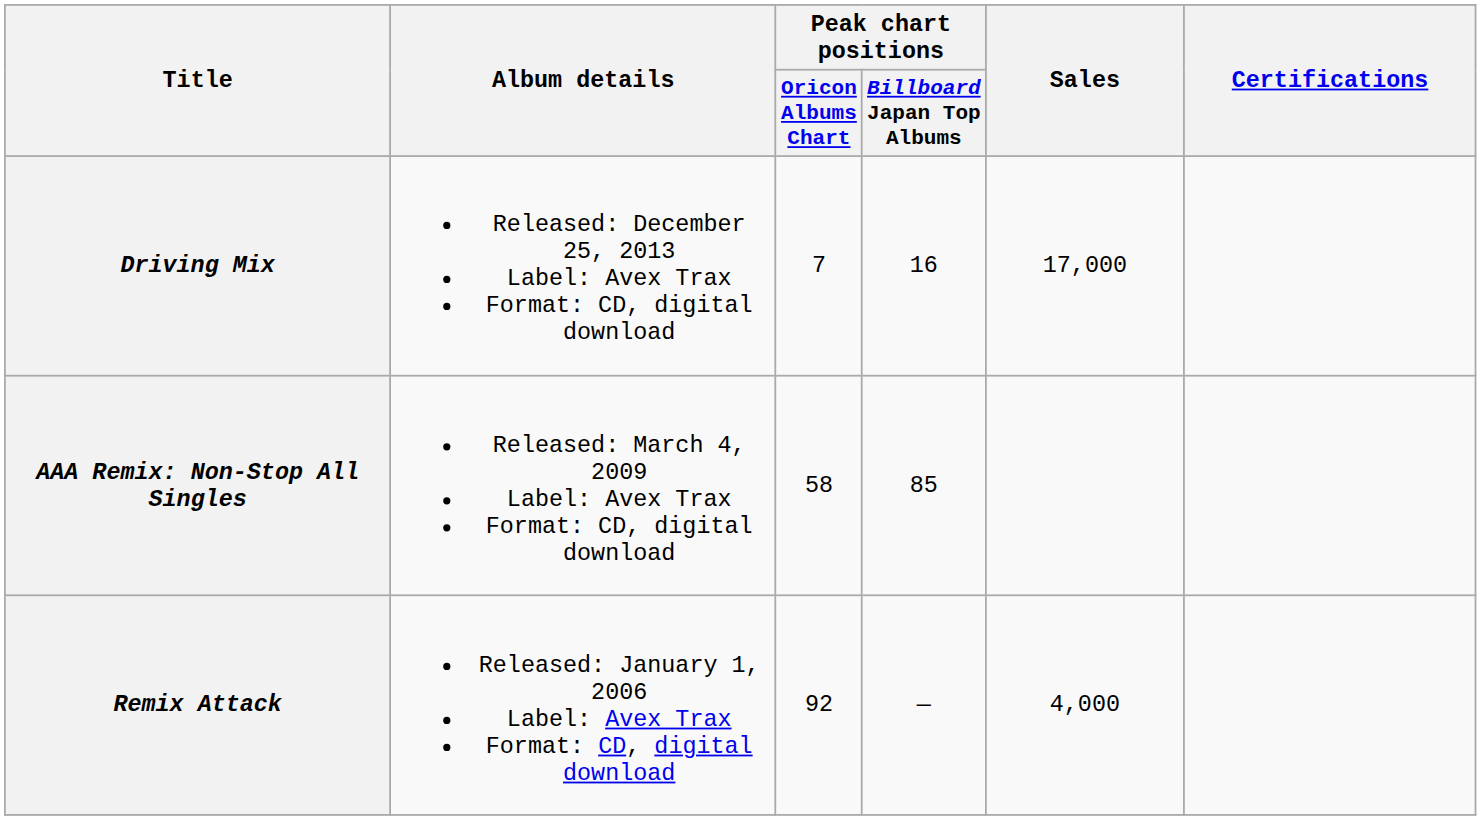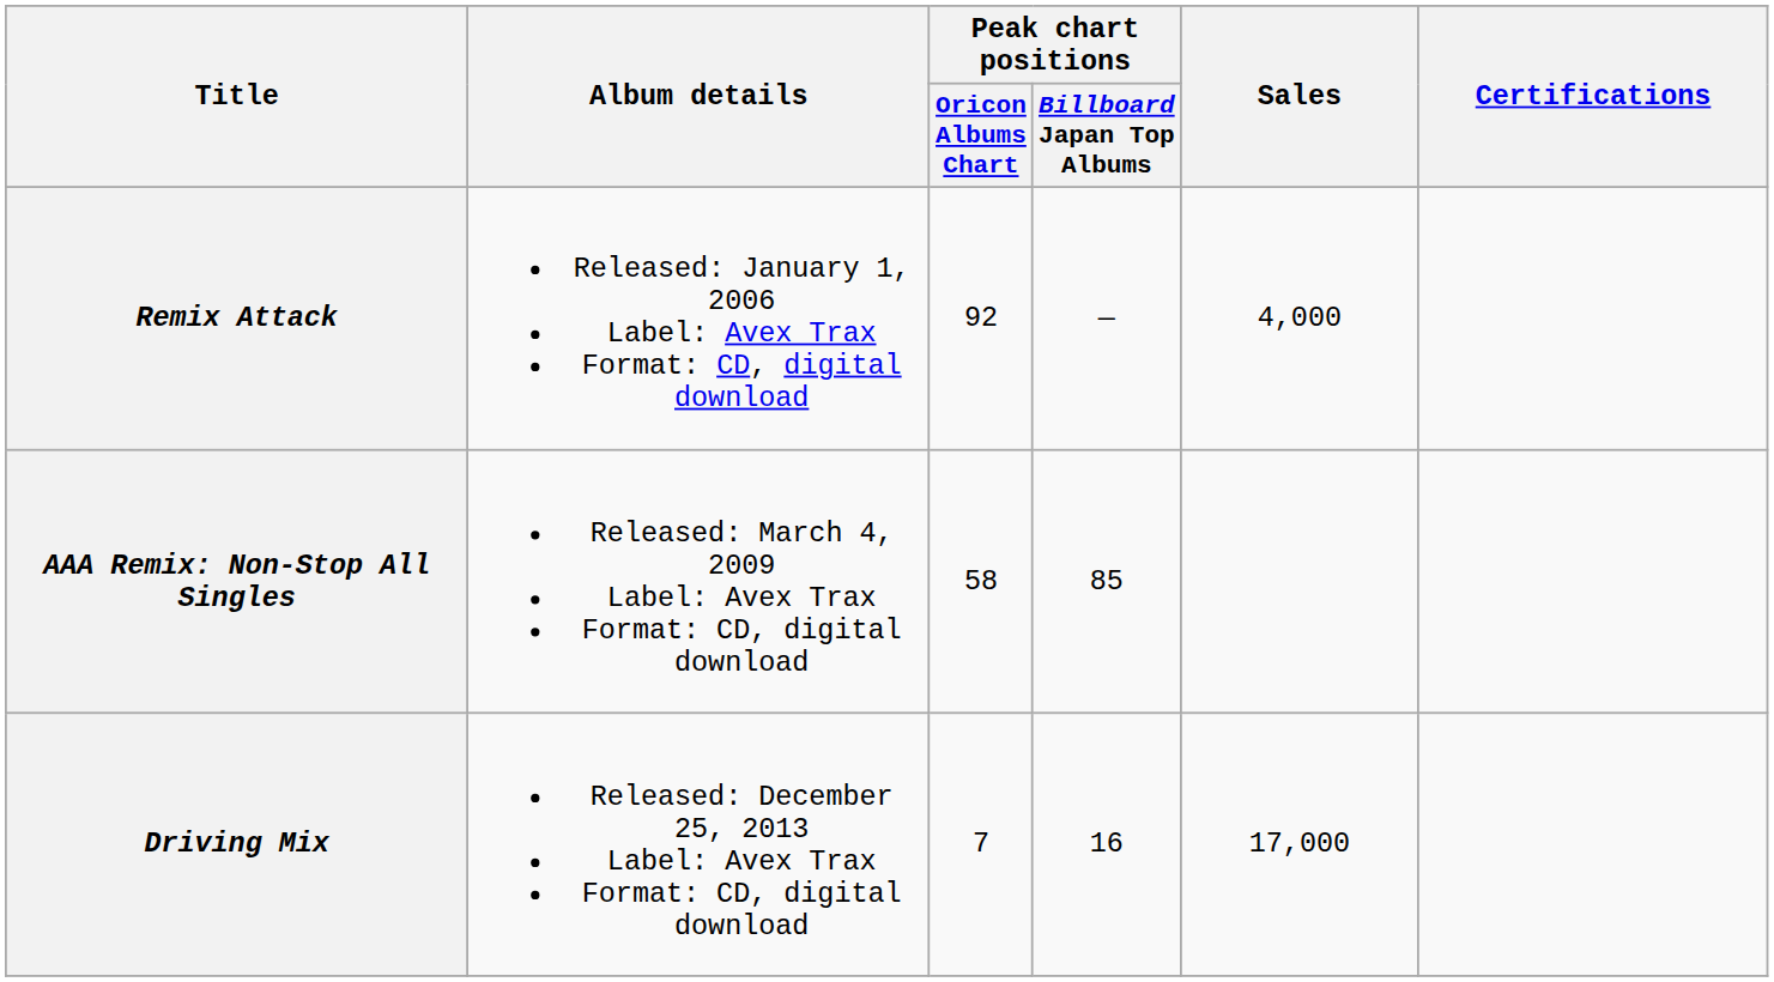 <table class="wikitable plainrowheaders" style="text-align:center;" border="1">
 <tr>
 <th scope="col" rowspan="2" style="width:16em;">Title</th>
 <th scope="col" rowspan="2" style="width:16em;">Album details</th>
 <th scope="col" colspan="2">Peak chart positions</th>
 <th scope="col" rowspan="2" style="width:8em;">Sales</th>
 <th scope="col" rowspan="2" style="width:12em;"><a href='#'>Certifications</a></th>
 </tr>
 <tr>
 <th scope="col" style="width:2.2em;font-size:90%;"><a href='#'>Oricon Albums Chart</a><br></th>
 <th scope="col" style="width:2.2em;font-size:90%;"><em><a href='#'>Billboard</a></em> Japan Top Albums<br></th>
 </tr>
 <tr>
-<th scope="row"><em>Driving Mix</em></th>
-<td><br><ul><li>Released: December 25, 2013</li><li>Label: Avex Trax</li><li>Format: CD, digital download</li></ul></td>
-<td>7</td>
-<td>16</td>
-<td>17,000</td>
+<th scope="row"><em>Remix Attack</em></th>
+<td><br><ul><li>Released: January 1, 2006</li><li>Label: <a href='#'>Avex Trax</a></li><li>Format: <a href='#'>CD</a>, <a href='#'>digital download</a></li></ul></td>
+<td>92</td>
+<td>—</td>
+<td>4,000</td>
 <td></td>
 </tr>
 <tr>
 <th scope="row"><em>AAA Remix: Non-Stop All Singles</em></th>
 <td><br><ul><li>Released: March 4, 2009</li><li>Label: Avex Trax</li><li>Format: CD, digital download</li></ul></td>
 <td>58</td>
 <td>85</td>
 <td></td>
 <td></td>
 </tr>
 <tr>
-<th scope="row"><em>Remix Attack</em></th>
-<td><br><ul><li>Released: January 1, 2006</li><li>Label: <a href='#'>Avex Trax</a></li><li>Format: <a href='#'>CD</a>, <a href='#'>digital download</a></li></ul></td>
-<td>92</td>
-<td>—</td>
-<td>4,000</td>
+<th scope="row"><em>Driving Mix</em></th>
+<td><br><ul><li>Released: December 25, 2013</li><li>Label: Avex Trax</li><li>Format: CD, digital download</li></ul></td>
+<td>7</td>
+<td>16</td>
+<td>17,000</td>
 <td></td>
 </tr>
 </table>
